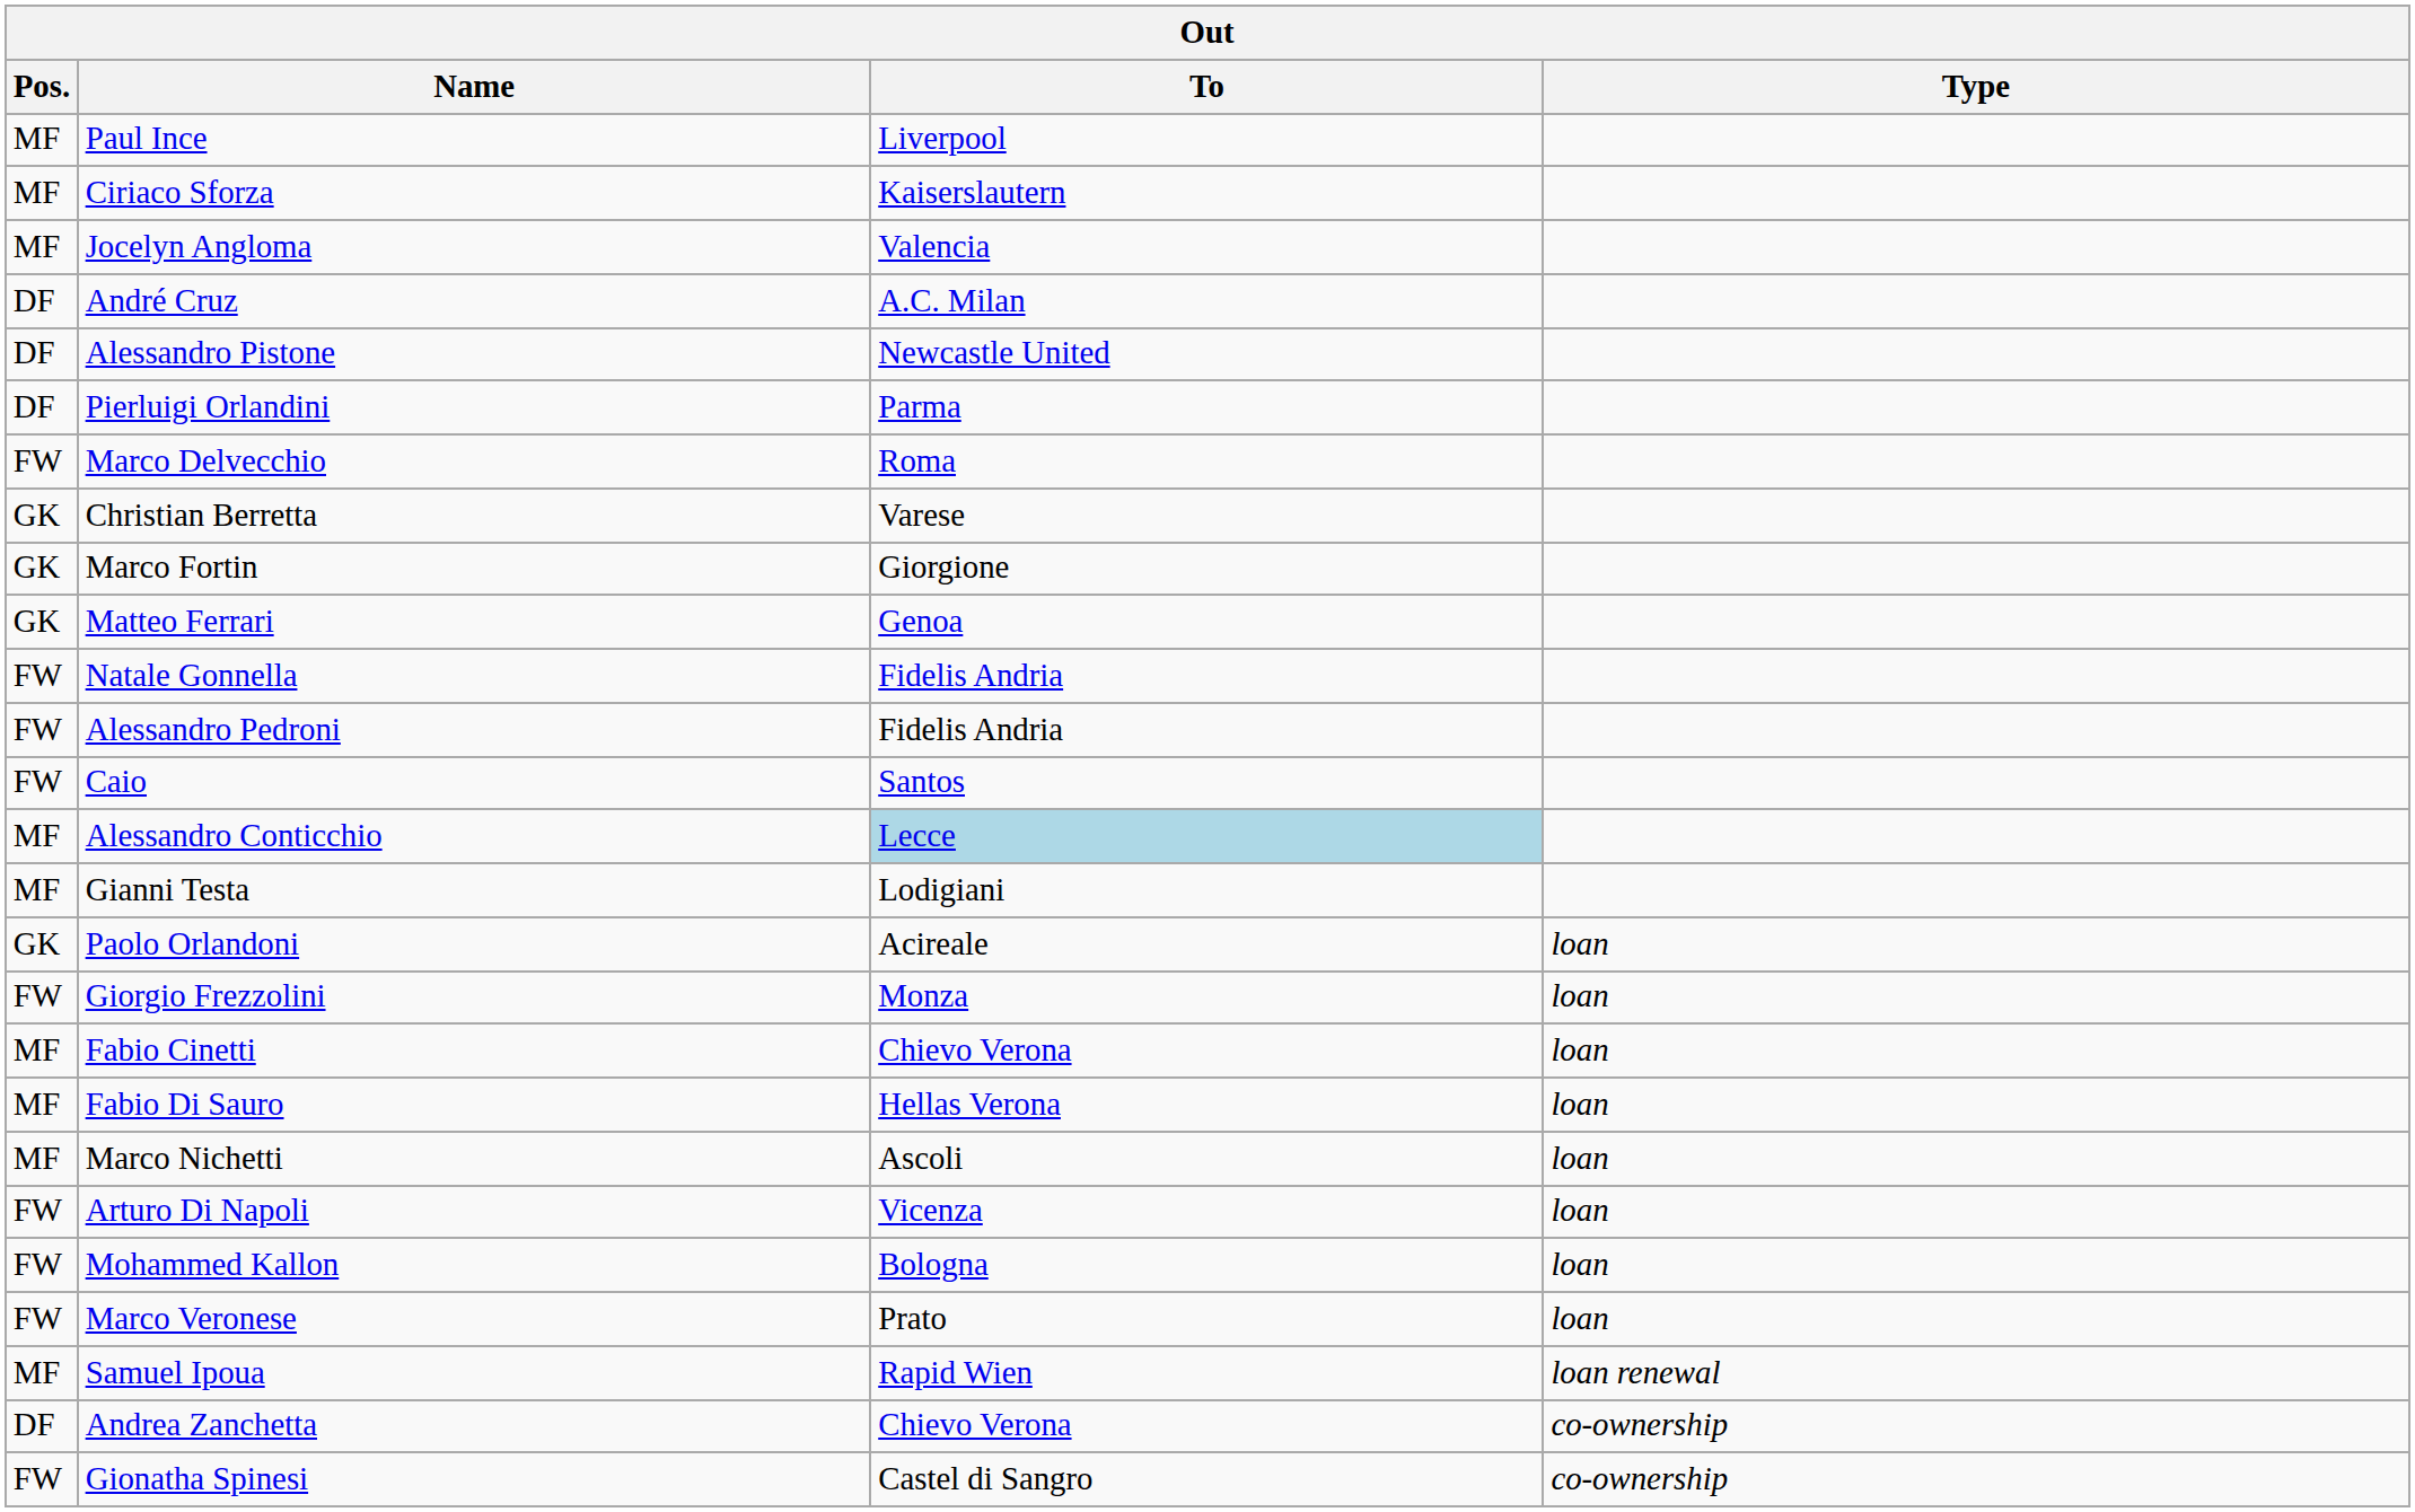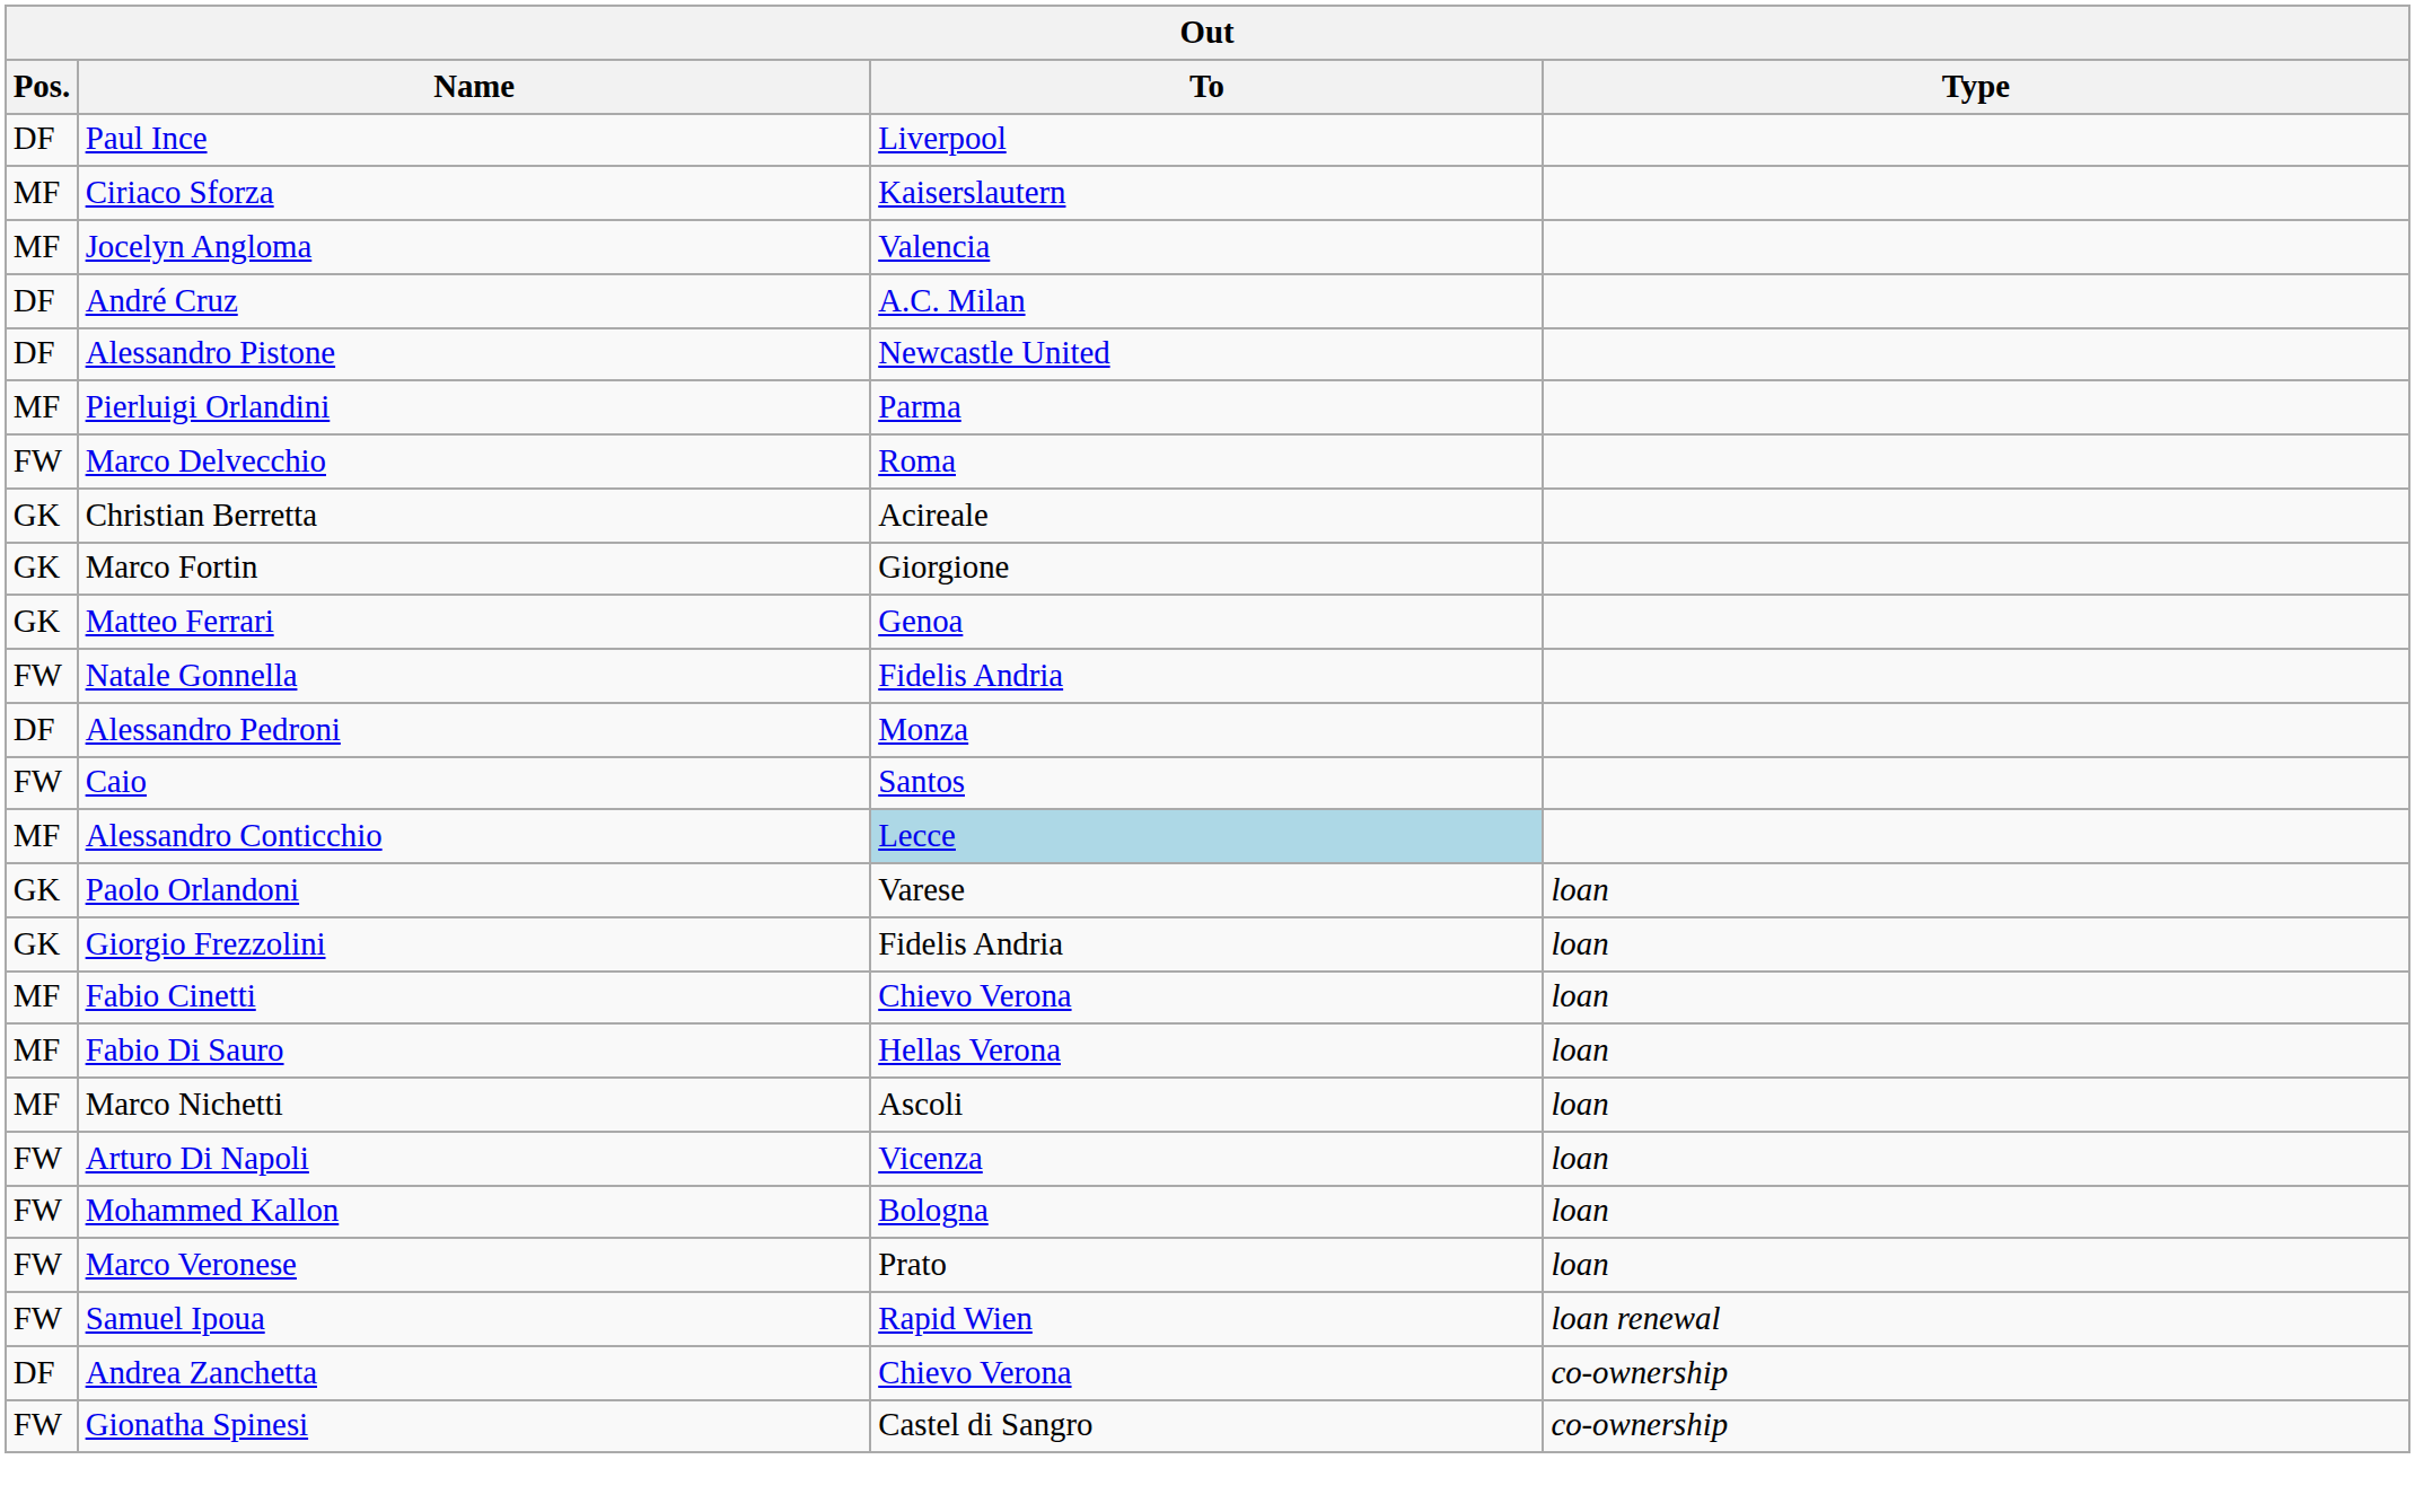 <table class="wikitable" style="font-size:90%;">
 <tr>
 <th colspan="4">Out</th>
 </tr>
 <tr>
 <th width=3%>Pos.</th>
 <th width=33%>Name</th>
 <th width=28%>To</th>
 <th width=36%>Type</th>
 </tr>
 <tr>
-<td>MF</td>
+<td>DF</td>
 <td><a href='#'>Paul Ince</a></td>
 <td><a href='#'>Liverpool</a></td>
 <td></td>
 </tr>
 <tr>
 <td>MF</td>
 <td><a href='#'>Ciriaco Sforza</a></td>
 <td><a href='#'>Kaiserslautern</a></td>
 <td></td>
 </tr>
 <tr>
 <td>MF</td>
 <td><a href='#'>Jocelyn Angloma</a></td>
 <td><a href='#'>Valencia</a></td>
 <td></td>
 </tr>
 <tr>
 <td>DF</td>
 <td><a href='#'>André Cruz</a></td>
 <td><a href='#'>A.C. Milan</a></td>
 <td></td>
 </tr>
 <tr>
 <td>DF</td>
 <td><a href='#'>Alessandro Pistone</a></td>
 <td><a href='#'>Newcastle United</a></td>
 <td></td>
 </tr>
 <tr>
-<td>DF</td>
+<td>MF</td>
 <td><a href='#'>Pierluigi Orlandini</a></td>
 <td><a href='#'>Parma</a></td>
 <td></td>
 </tr>
 <tr>
 <td>FW</td>
 <td><a href='#'>Marco Delvecchio</a></td>
 <td><a href='#'>Roma</a></td>
 <td></td>
 </tr>
 <tr>
 <td>GK</td>
 <td>Christian Berretta</td>
-<td>Varese</td>
+<td>Acireale</td>
 <td></td>
 </tr>
 <tr>
 <td>GK</td>
 <td>Marco Fortin</td>
 <td>Giorgione</td>
 <td></td>
 </tr>
 <tr>
 <td>GK</td>
 <td><a href='#'>Matteo Ferrari</a></td>
 <td><a href='#'>Genoa</a></td>
 <td></td>
 </tr>
 <tr>
 <td>FW</td>
 <td><a href='#'>Natale Gonnella</a></td>
 <td><a href='#'>Fidelis Andria</a></td>
 <td></td>
 </tr>
 <tr>
-<td>FW</td>
+<td>DF</td>
 <td><a href='#'>Alessandro Pedroni</a></td>
-<td>Fidelis Andria</td>
+<td><a href='#'>Monza</a></td>
 <td></td>
 </tr>
 <tr>
 <td>FW</td>
 <td><a href='#'>Caio</a></td>
 <td><a href='#'>Santos</a></td>
 <td></td>
 </tr>
 <tr>
 <td>MF</td>
 <td><a href='#'>Alessandro Conticchio</a></td>
 <td style="background: lightblue;"><a href='#'>Lecce</a></td>
 <td></td>
 </tr>
 <tr>
-<td>MF</td>
-<td>Gianni Testa</td>
-<td>Lodigiani</td>
-<td></td>
+<td>GK</td>
+<td><a href='#'>Paolo Orlandoni</a></td>
+<td>Varese</td>
+<td><em>loan</em></td>
 </tr>
 <tr>
 <td>GK</td>
-<td><a href='#'>Paolo Orlandoni</a></td>
-<td>Acireale</td>
-<td><em>loan</em></td>
-</tr>
-<tr>
-<td>FW</td>
 <td><a href='#'>Giorgio Frezzolini</a></td>
-<td><a href='#'>Monza</a></td>
+<td>Fidelis Andria</td>
 <td><em>loan</em></td>
 </tr>
 <tr>
 <td>MF</td>
 <td><a href='#'>Fabio Cinetti</a></td>
 <td><a href='#'>Chievo Verona</a></td>
 <td><em>loan</em></td>
 </tr>
 <tr>
 <td>MF</td>
 <td><a href='#'>Fabio Di Sauro</a></td>
 <td><a href='#'>Hellas Verona</a></td>
 <td><em>loan</em></td>
 </tr>
 <tr>
 <td>MF</td>
 <td>Marco Nichetti</td>
 <td>Ascoli</td>
 <td><em>loan</em></td>
 </tr>
 <tr>
 <td>FW</td>
 <td><a href='#'>Arturo Di Napoli</a></td>
 <td><a href='#'>Vicenza</a></td>
 <td><em>loan</em></td>
 </tr>
 <tr>
 <td>FW</td>
 <td><a href='#'>Mohammed Kallon</a></td>
 <td><a href='#'>Bologna</a></td>
 <td><em>loan</em></td>
 </tr>
 <tr>
 <td>FW</td>
 <td><a href='#'>Marco Veronese</a></td>
 <td>Prato</td>
 <td><em>loan</em></td>
 </tr>
 <tr>
-<td>MF</td>
+<td>FW</td>
 <td><a href='#'>Samuel Ipoua</a></td>
 <td><a href='#'>Rapid Wien</a></td>
 <td><em>loan renewal</em></td>
 </tr>
 <tr>
 <td>DF</td>
 <td><a href='#'>Andrea Zanchetta</a></td>
 <td><a href='#'>Chievo Verona</a></td>
 <td><em>co-ownership</em></td>
 </tr>
 <tr>
 <td>FW</td>
 <td><a href='#'>Gionatha Spinesi</a></td>
 <td>Castel di Sangro</td>
 <td><em>co-ownership</em></td>
 </tr>
 <tr>
 </tr>
 </table>
